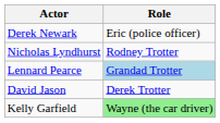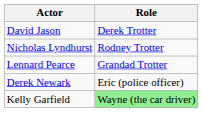 <table class="wikitable">
 <tr>
 <th>Actor</th>
 <th>Role</th>
 </tr>
 <tr>
-<td><a href='#'>Derek Newark</a></td>
-<td>Eric (police officer)</td>
+<td><a href='#'>David Jason</a></td>
+<td><a href='#'>Derek Trotter</a></td>
 </tr>
 <tr>
 <td><a href='#'>Nicholas Lyndhurst</a></td>
 <td><a href='#'>Rodney Trotter</a></td>
 </tr>
 <tr>
 <td><a href='#'>Lennard Pearce</a></td>
-<td style="background: lightblue;"><a href='#'>Grandad Trotter</a></td>
+<td><a href='#'>Grandad Trotter</a></td>
 </tr>
 <tr>
-<td><a href='#'>David Jason</a></td>
-<td><a href='#'>Derek Trotter</a></td>
+<td><a href='#'>Derek Newark</a></td>
+<td>Eric (police officer)</td>
 </tr>
 <tr>
 <td>Kelly Garfield</td>
 <td style="background: lightgreen;">Wayne (the car driver)</td>
 </tr>
 </table>
